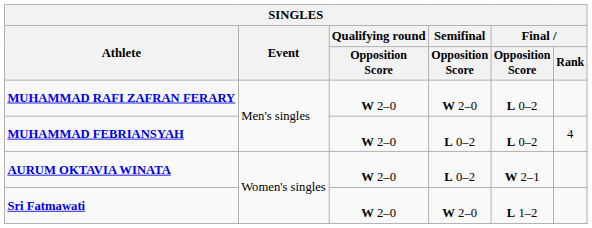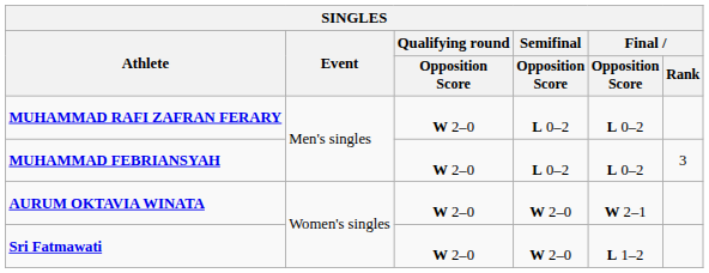 <table class=wikitable style=font-size:90%;text-align:center>
 <tr>
 <th colspan="6">SINGLES</th>
 </tr>
 <tr>
 <th rowspan=2>Athlete</th>
 <th rowspan=2>Event</th>
 <th>Qualifying round</th>
 <th>Semifinal</th>
 <th colspan=2>Final / </th>
 </tr>
 <tr style=font-size:95%>
 <th>Opposition<br>Score</th>
 <th>Opposition<br>Score</th>
 <th>Opposition<br>Score</th>
 <th>Rank</th>
 </tr>
 <tr>
 <td align=left><strong><a href='#'>MUHAMMAD RAFI ZAFRAN FERARY</a></strong></td>
 <td align=left rowspan=2>Men's singles</td>
 <td><br><strong>W</strong> 2–0</td>
-<td><br><strong>W</strong> 2–0</td>
+<td><br><strong>L</strong> 0–2</td>
 <td><br><strong>L</strong> 0–2</td>
 <td></td>
 </tr>
 <tr>
 <td align=left><strong><a href='#'>MUHAMMAD FEBRIANSYAH</a></strong></td>
 <td><br><strong>W</strong> 2–0</td>
 <td><br><strong>L</strong> 0–2</td>
 <td><br><strong>L</strong> 0–2</td>
-<td>4</td>
+<td>3</td>
 </tr>
 <tr>
 <td align=left><strong><a href='#'>AURUM OKTAVIA WINATA</a></strong></td>
 <td align=left rowspan=2>Women's singles</td>
 <td><br><strong>W</strong> 2–0</td>
-<td><br><strong>L</strong> 0–2</td>
+<td><br><strong>W</strong> 2–0</td>
 <td><br><strong>W</strong> 2–1</td>
 <td></td>
 </tr>
 <tr>
 <td align=left><strong><a href='#'>Sri Fatmawati</a></strong></td>
 <td><br><strong>W</strong> 2–0</td>
 <td><br><strong>W</strong> 2–0</td>
 <td><br><strong>L</strong> 1–2</td>
 <td></td>
 </tr>
 </table>
